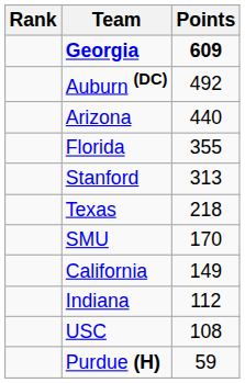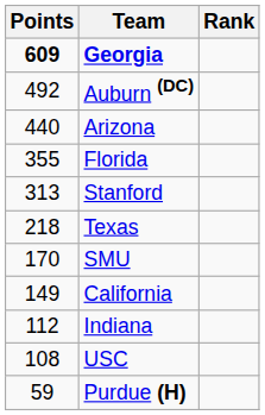 <table class="wikitable sortable" style="text-align:center">
 <tr>
+<th>Points</th>
+<th>Team</th>
 <th>Rank</th>
-<th>Team</th>
-<th>Points</th>
 </tr>
 <tr>
+<td><strong>609</strong></td>
+<td align=left><strong><a href='#'>Georgia</a></strong></td>
 <td></td>
-<td align=left><strong><a href='#'>Georgia</a></strong></td>
-<td><strong>609</strong></td>
 </tr>
 <tr>
+<td>492</td>
+<td align=left><a href='#'>Auburn</a> <strong><sup>(DC)</sup></strong></td>
 <td></td>
-<td align=left><a href='#'>Auburn</a> <strong><sup>(DC)</sup></strong></td>
-<td>492</td>
 </tr>
 <tr>
+<td>440</td>
+<td align=left><a href='#'>Arizona</a></td>
 <td></td>
-<td align=left><a href='#'>Arizona</a></td>
-<td>440</td>
 </tr>
 <tr>
+<td>355</td>
+<td align=left><a href='#'>Florida</a></td>
 <td></td>
-<td align=left><a href='#'>Florida</a></td>
-<td>355</td>
 </tr>
 <tr>
+<td>313</td>
+<td align=left><a href='#'>Stanford</a></td>
 <td></td>
-<td align=left><a href='#'>Stanford</a></td>
-<td>313</td>
 </tr>
 <tr>
+<td>218</td>
+<td align=left><a href='#'>Texas</a></td>
 <td></td>
-<td align=left><a href='#'>Texas</a></td>
-<td>218</td>
 </tr>
 <tr>
+<td>170</td>
+<td align=left><a href='#'>SMU</a></td>
 <td></td>
-<td align=left><a href='#'>SMU</a></td>
-<td>170</td>
 </tr>
 <tr>
+<td>149</td>
+<td align=left><a href='#'>California</a></td>
 <td></td>
-<td align=left><a href='#'>California</a></td>
-<td>149</td>
 </tr>
 <tr>
+<td>112</td>
+<td align=left><a href='#'>Indiana</a></td>
 <td></td>
-<td align=left><a href='#'>Indiana</a></td>
-<td>112</td>
 </tr>
 <tr>
+<td>108</td>
+<td align=left><a href='#'>USC</a></td>
 <td></td>
-<td align=left><a href='#'>USC</a></td>
-<td>108</td>
 </tr>
 <tr>
+<td>59</td>
+<td align=left><a href='#'>Purdue</a> <strong>(H)</strong></td>
 <td></td>
-<td align=left><a href='#'>Purdue</a> <strong>(H)</strong></td>
-<td>59</td>
 </tr>
 </table>
